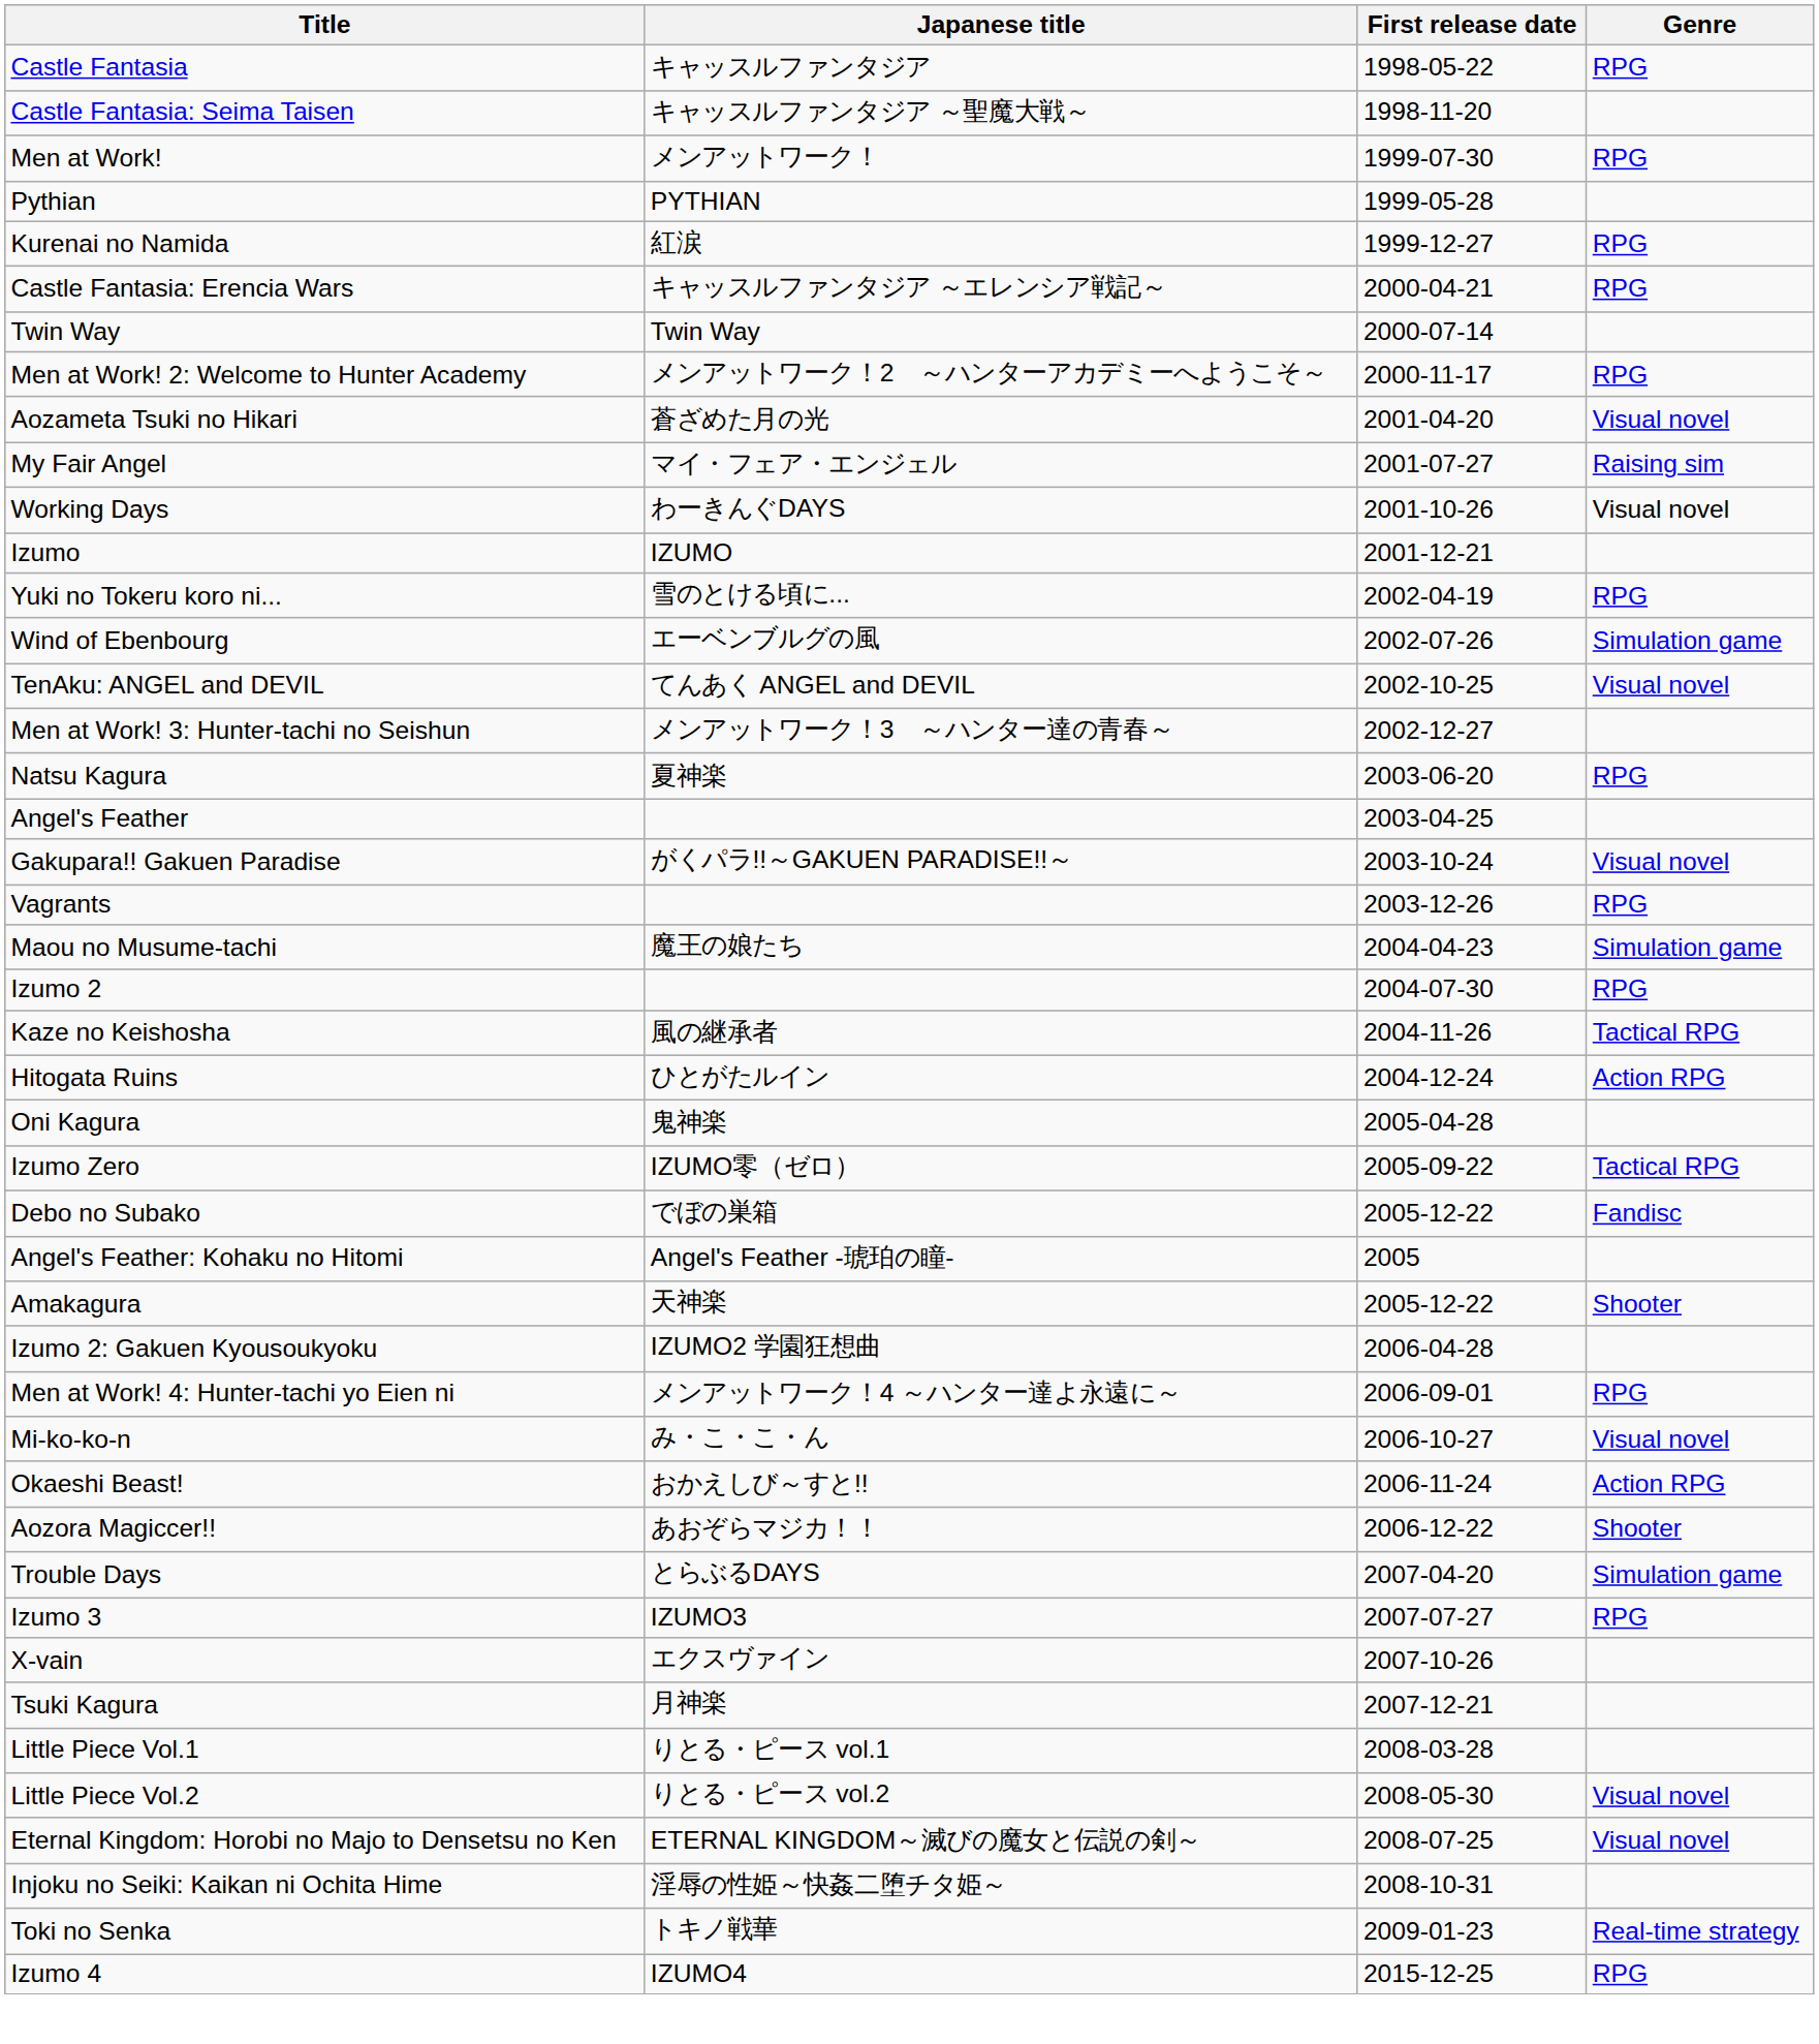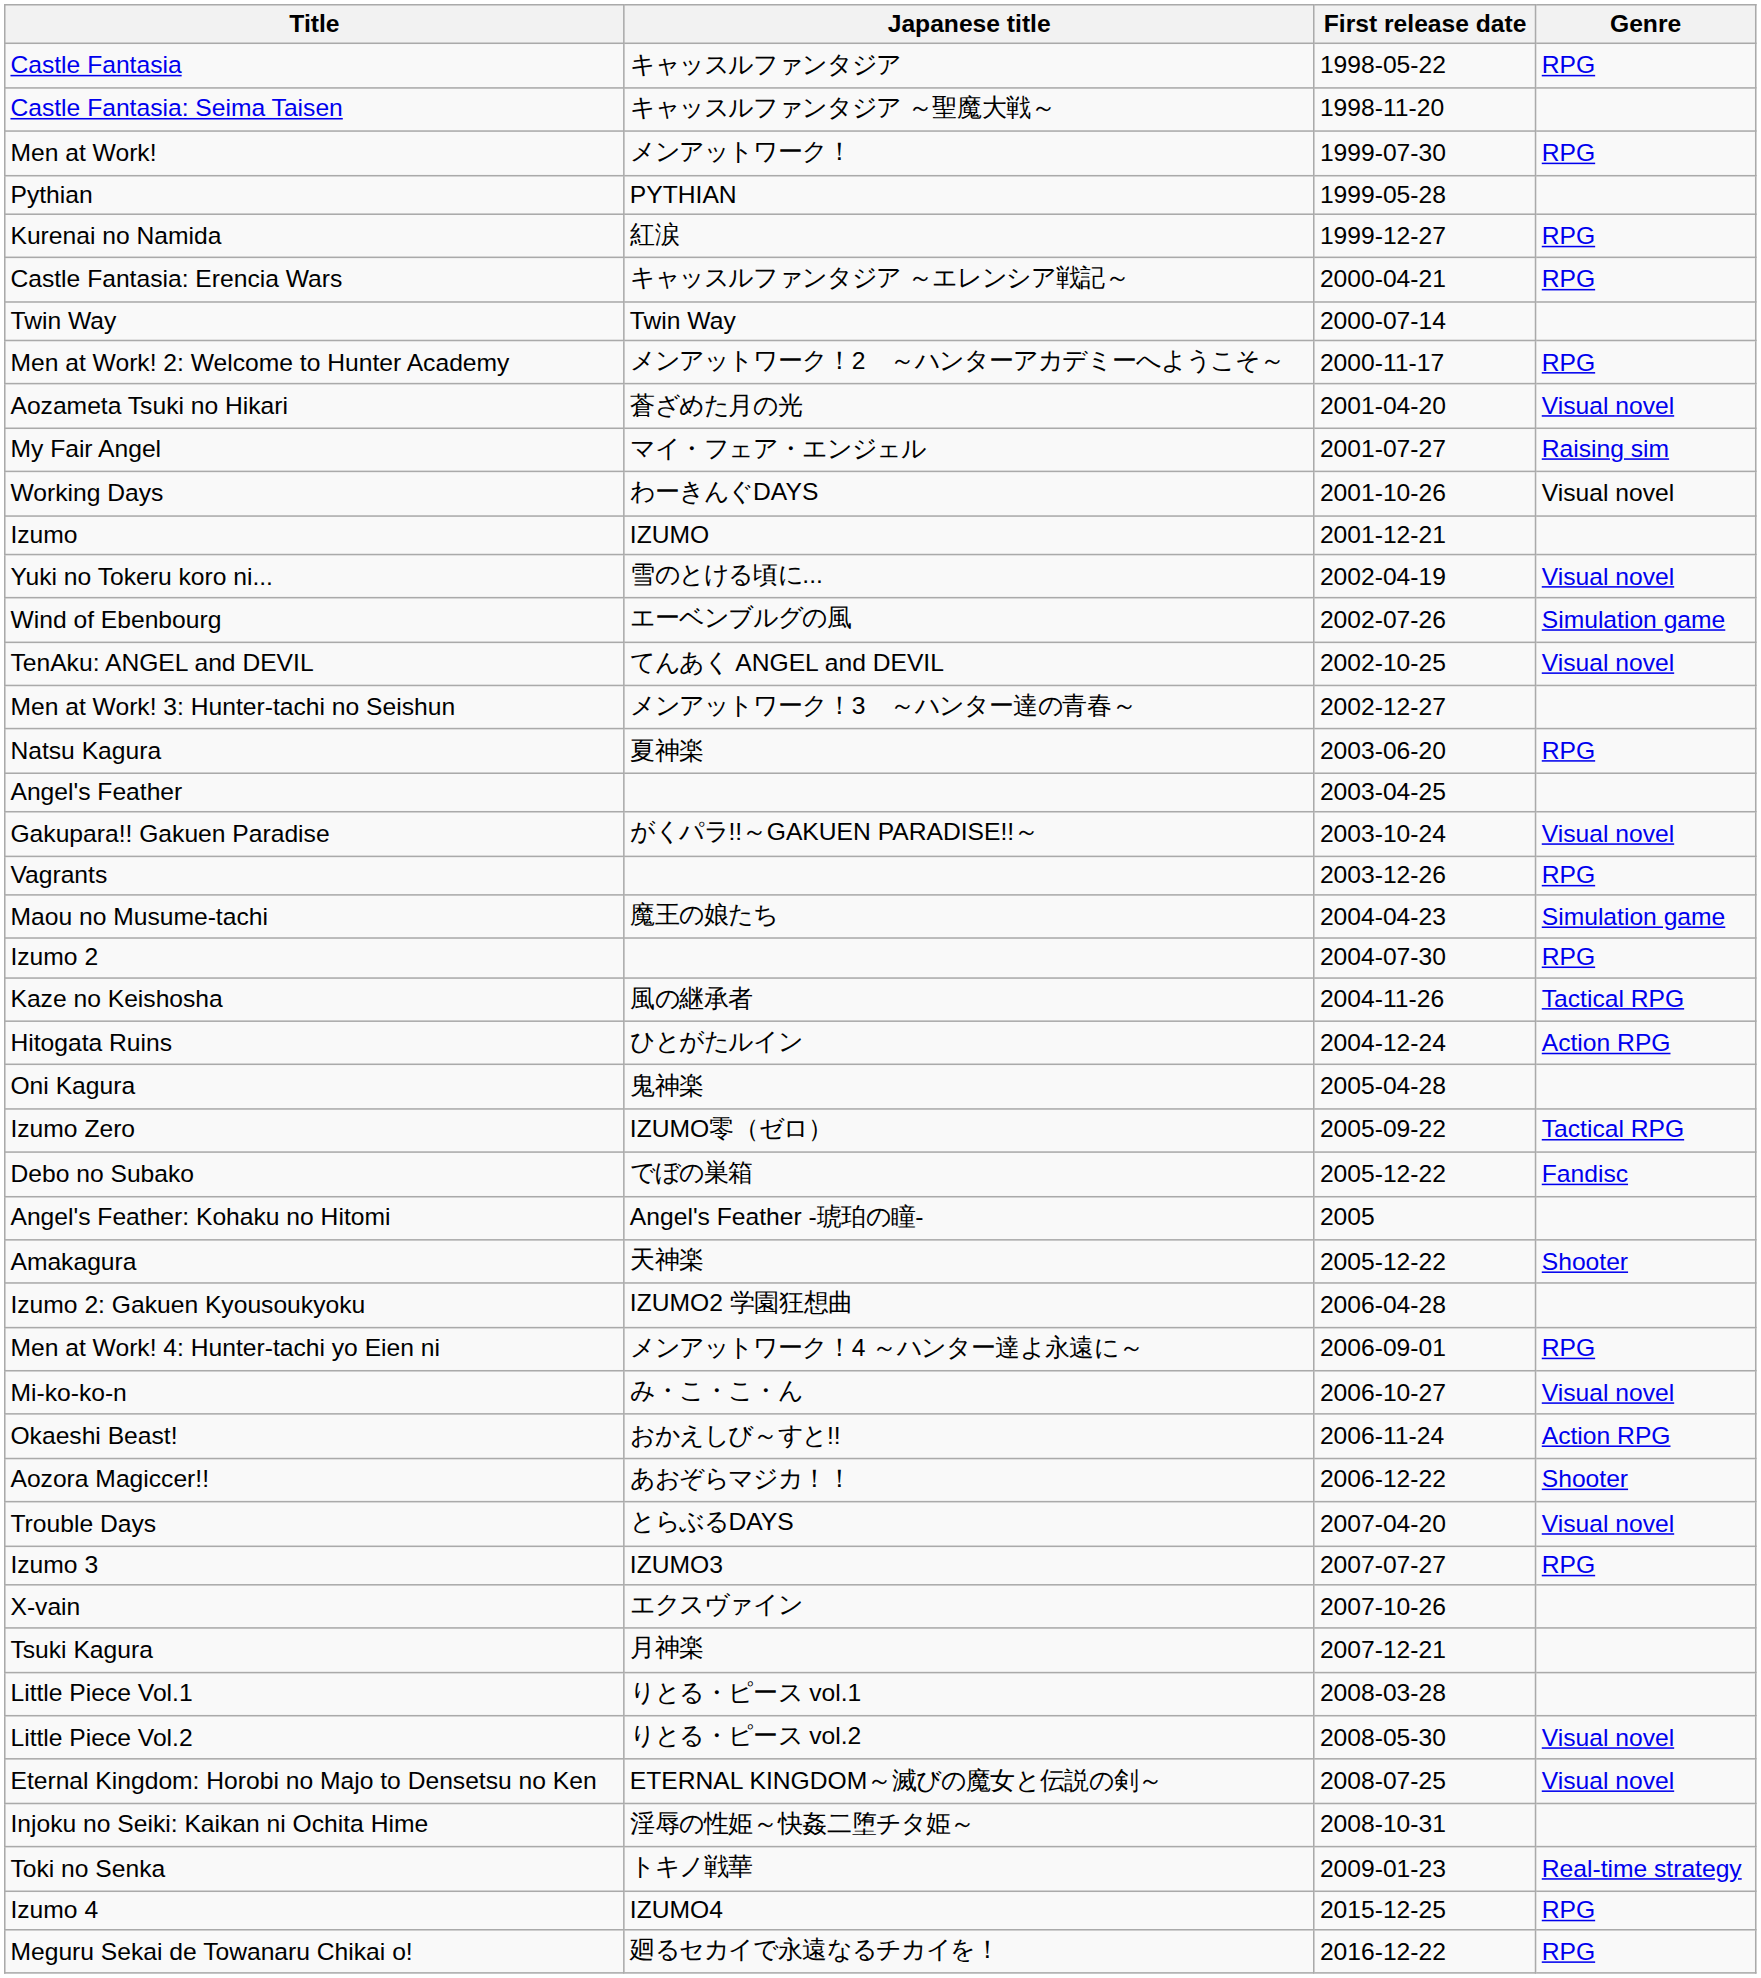 <table class="wikitable sortable" border="1" width="90%">
 <tr>
 <th>Title</th>
 <th>Japanese title</th>
 <th>First release date</th>
 <th>Genre</th>
 </tr>
 <tr>
 <td><a href='#'>Castle Fantasia</a></td>
 <td>キャッスルファンタジア</td>
 <td>1998-05-22</td>
 <td><a href='#'>RPG</a></td>
 </tr>
 <tr>
 <td><a href='#'>Castle Fantasia: Seima Taisen</a></td>
 <td>キャッスルファンタジア ～聖魔大戦～</td>
 <td>1998-11-20</td>
 <td></td>
 </tr>
 <tr>
 <td>Men at Work!</td>
 <td>メンアットワーク！</td>
 <td>1999-07-30</td>
 <td><a href='#'>RPG</a></td>
 </tr>
 <tr>
 <td>Pythian</td>
 <td>PYTHIAN</td>
 <td>1999-05-28</td>
 <td></td>
 </tr>
 <tr>
 <td>Kurenai no Namida</td>
 <td>紅涙</td>
 <td>1999-12-27</td>
 <td><a href='#'>RPG</a></td>
 </tr>
 <tr>
 <td>Castle Fantasia: Erencia Wars</td>
 <td>キャッスルファンタジア ～エレンシア戦記～</td>
 <td>2000-04-21</td>
 <td><a href='#'>RPG</a></td>
 </tr>
 <tr>
 <td>Twin Way</td>
 <td>Twin Way</td>
 <td>2000-07-14</td>
 <td></td>
 </tr>
 <tr>
 <td>Men at Work! 2: Welcome to Hunter Academy</td>
 <td>メンアットワーク！2　～ハンターアカデミーへようこそ～</td>
 <td>2000-11-17</td>
 <td><a href='#'>RPG</a></td>
 </tr>
 <tr>
 <td>Aozameta Tsuki no Hikari</td>
 <td>蒼ざめた月の光</td>
 <td>2001-04-20</td>
 <td><a href='#'>Visual novel</a></td>
 </tr>
 <tr>
 <td>My Fair Angel</td>
 <td>マイ・フェア・エンジェル</td>
 <td>2001-07-27</td>
 <td><a href='#'>Raising sim</a></td>
 </tr>
 <tr>
 <td>Working Days</td>
 <td>わーきんぐDAYS</td>
 <td>2001-10-26</td>
 <td>Visual novel</td>
 </tr>
 <tr>
 <td>Izumo</td>
 <td>IZUMO</td>
 <td>2001-12-21</td>
 <td></td>
 </tr>
 <tr>
 <td>Yuki no Tokeru koro ni...</td>
 <td>雪のとける頃に...</td>
 <td>2002-04-19</td>
-<td><a href='#'>RPG</a></td>
+<td><a href='#'>Visual novel</a></td>
 </tr>
 <tr>
 <td>Wind of Ebenbourg</td>
 <td>エーベンブルグの風</td>
 <td>2002-07-26</td>
 <td><a href='#'>Simulation game</a></td>
 </tr>
 <tr>
 <td>TenAku: ANGEL and DEVIL</td>
 <td>てんあく ANGEL and DEVIL</td>
 <td>2002-10-25</td>
 <td><a href='#'>Visual novel</a></td>
 </tr>
 <tr>
 <td>Men at Work! 3: Hunter-tachi no Seishun</td>
 <td>メンアットワーク！3　～ハンター達の青春～</td>
 <td>2002-12-27</td>
 <td></td>
 </tr>
 <tr>
 <td>Natsu Kagura</td>
 <td>夏神楽</td>
 <td>2003-06-20</td>
 <td><a href='#'>RPG</a></td>
 </tr>
 <tr>
 <td>Angel's Feather</td>
 <td></td>
 <td>2003-04-25</td>
 <td></td>
 </tr>
 <tr>
 <td>Gakupara!! Gakuen Paradise</td>
 <td>がくパラ!!～GAKUEN PARADISE!!～</td>
 <td>2003-10-24</td>
 <td><a href='#'>Visual novel</a></td>
 </tr>
 <tr>
 <td>Vagrants</td>
 <td></td>
 <td>2003-12-26</td>
 <td><a href='#'>RPG</a></td>
 </tr>
 <tr>
 <td>Maou no Musume-tachi</td>
 <td>魔王の娘たち</td>
 <td>2004-04-23</td>
 <td><a href='#'>Simulation game</a></td>
 </tr>
 <tr>
 <td>Izumo 2</td>
 <td></td>
 <td>2004-07-30</td>
 <td><a href='#'>RPG</a></td>
 </tr>
 <tr>
 <td>Kaze no Keishosha</td>
 <td>風の継承者</td>
 <td>2004-11-26</td>
 <td><a href='#'>Tactical RPG</a></td>
 </tr>
 <tr>
 <td>Hitogata Ruins</td>
 <td>ひとがたルイン</td>
 <td>2004-12-24</td>
 <td><a href='#'>Action RPG</a></td>
 </tr>
 <tr>
 <td>Oni Kagura</td>
 <td>鬼神楽</td>
 <td>2005-04-28</td>
 <td></td>
 </tr>
 <tr>
 <td>Izumo Zero</td>
 <td>IZUMO零（ゼロ）</td>
 <td>2005-09-22</td>
 <td><a href='#'>Tactical RPG</a></td>
 </tr>
 <tr>
 <td>Debo no Subako</td>
 <td>でぼの巣箱</td>
 <td>2005-12-22</td>
 <td><a href='#'>Fandisc</a></td>
 </tr>
 <tr>
 <td>Angel's Feather: Kohaku no Hitomi</td>
 <td>Angel's Feather -琥珀の瞳-</td>
 <td>2005</td>
 <td></td>
 </tr>
 <tr>
 <td>Amakagura</td>
 <td>天神楽</td>
 <td>2005-12-22</td>
 <td><a href='#'>Shooter</a></td>
 </tr>
 <tr>
 <td>Izumo 2: Gakuen Kyousoukyoku</td>
 <td>IZUMO2 学園狂想曲</td>
 <td>2006-04-28</td>
 <td></td>
 </tr>
 <tr>
 <td>Men at Work! 4: Hunter-tachi yo Eien ni</td>
 <td>メンアットワーク！4 ～ハンター達よ永遠に～</td>
 <td>2006-09-01</td>
 <td><a href='#'>RPG</a></td>
 </tr>
 <tr>
 <td>Mi-ko-ko-n</td>
 <td>み・こ・こ・ん</td>
 <td>2006-10-27</td>
 <td><a href='#'>Visual novel</a></td>
 </tr>
 <tr>
 <td>Okaeshi Beast!</td>
 <td>おかえしび～すと!!</td>
 <td>2006-11-24</td>
 <td><a href='#'>Action RPG</a></td>
 </tr>
 <tr>
 <td>Aozora Magiccer!!</td>
 <td>あおぞらマジカ！！</td>
 <td>2006-12-22</td>
 <td><a href='#'>Shooter</a></td>
 </tr>
 <tr>
 <td>Trouble Days</td>
 <td>とらぶるDAYS</td>
 <td>2007-04-20</td>
-<td><a href='#'>Simulation game</a></td>
+<td><a href='#'>Visual novel</a></td>
 </tr>
 <tr>
 <td>Izumo 3</td>
 <td>IZUMO3</td>
 <td>2007-07-27</td>
 <td><a href='#'>RPG</a></td>
 </tr>
 <tr>
 <td>X-vain</td>
 <td>エクスヴァイン</td>
 <td>2007-10-26</td>
 <td></td>
 </tr>
 <tr>
 <td>Tsuki Kagura</td>
 <td>月神楽</td>
 <td>2007-12-21</td>
 <td></td>
 </tr>
 <tr>
 <td>Little Piece Vol.1</td>
 <td>りとる・ピース vol.1</td>
 <td>2008-03-28</td>
 <td></td>
 </tr>
 <tr>
 <td>Little Piece Vol.2</td>
 <td>りとる・ピース vol.2</td>
 <td>2008-05-30</td>
 <td><a href='#'>Visual novel</a></td>
 </tr>
 <tr>
 <td>Eternal Kingdom: Horobi no Majo to Densetsu no Ken</td>
 <td>ETERNAL KINGDOM～滅びの魔女と伝説の剣～</td>
 <td>2008-07-25</td>
 <td><a href='#'>Visual novel</a></td>
 </tr>
 <tr>
 <td>Injoku no Seiki: Kaikan ni Ochita Hime</td>
 <td>淫辱の性姫～快姦二堕チタ姫～</td>
 <td>2008-10-31</td>
 <td></td>
 </tr>
 <tr>
 <td>Toki no Senka</td>
 <td>トキノ戦華</td>
 <td>2009-01-23</td>
 <td><a href='#'>Real-time strategy</a></td>
 </tr>
 <tr>
 <td>Izumo 4</td>
 <td>IZUMO4</td>
 <td>2015-12-25</td>
 <td><a href='#'>RPG</a></td>
 </tr>
+<tr>
+<td>Meguru Sekai de Towanaru Chikai o!</td>
+<td>廻るセカイで永遠なるチカイを！</td>
+<td>2016-12-22</td>
+<td><a href='#'>RPG</a></td>
+</tr>
 </table>
